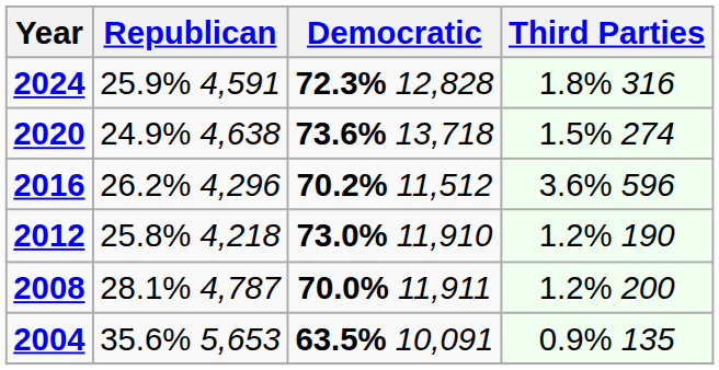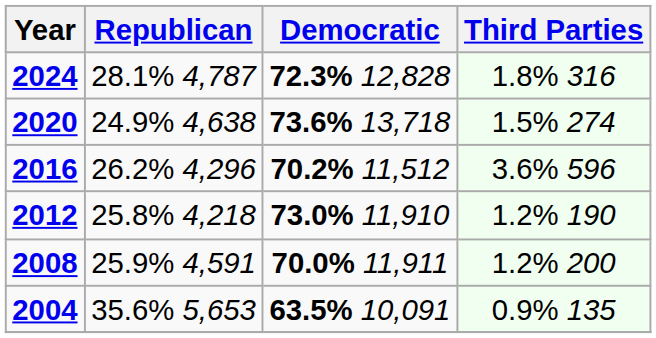 <table class="wikitable" style="float:right; font-size:95%;">
 <tr bgcolor=lightgrey>
 <th>Year</th>
 <th><a href='#'>Republican</a></th>
 <th><a href='#'>Democratic</a></th>
 <th><a href='#'>Third Parties</a></th>
 </tr>
 <tr>
 <td style="text-align:center;" ><strong><a href='#'>2024</a></strong></td>
-<td style="text-align:center;" >25.9% <em>4,591</em></td>
+<td style="text-align:center;" >28.1% <em>4,787</em></td>
 <td style="text-align:center;" ><strong>72.3%</strong>  <em>12,828</em></td>
 <td style="text-align:center; background:honeyDew;">1.8% <em>316</em></td>
 </tr>
 <tr>
 <td style="text-align:center;" ><strong><a href='#'>2020</a></strong></td>
 <td style="text-align:center;" >24.9% <em>4,638</em></td>
 <td style="text-align:center;" ><strong>73.6%</strong>  <em>13,718</em></td>
 <td style="text-align:center; background:honeyDew;">1.5% <em>274</em></td>
 </tr>
 <tr>
 <td style="text-align:center;" ><strong><a href='#'>2016</a></strong></td>
 <td style="text-align:center;" >26.2% <em>4,296</em></td>
 <td style="text-align:center;" ><strong>70.2%</strong>  <em>11,512</em></td>
 <td style="text-align:center; background:honeyDew;">3.6% <em>596</em></td>
 </tr>
 <tr>
 <td style="text-align:center;" ><strong><a href='#'>2012</a></strong></td>
 <td style="text-align:center;" >25.8% <em>4,218</em></td>
 <td style="text-align:center;" ><strong>73.0%</strong>  <em>11,910</em></td>
 <td style="text-align:center; background:honeyDew;">1.2% <em>190</em></td>
 </tr>
 <tr>
 <td style="text-align:center;" ><strong><a href='#'>2008</a></strong></td>
-<td style="text-align:center;" >28.1% <em>4,787</em></td>
+<td style="text-align:center;" >25.9% <em>4,591</em></td>
 <td style="text-align:center;" ><strong>70.0%</strong>  <em>11,911</em></td>
 <td style="text-align:center; background:honeyDew;">1.2% <em>200</em></td>
 </tr>
 <tr>
 <td style="text-align:center;" ><strong><a href='#'>2004</a></strong></td>
 <td style="text-align:center;" >35.6% <em>5,653</em></td>
 <td style="text-align:center;" ><strong>63.5%</strong>  <em>10,091</em></td>
 <td style="text-align:center; background:honeyDew;">0.9% <em>135</em></td>
 </tr>
 <tr>
 </tr>
 </table>
